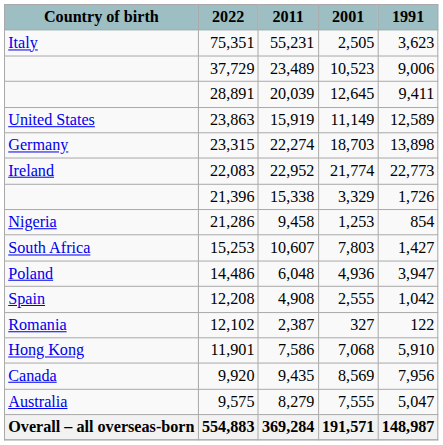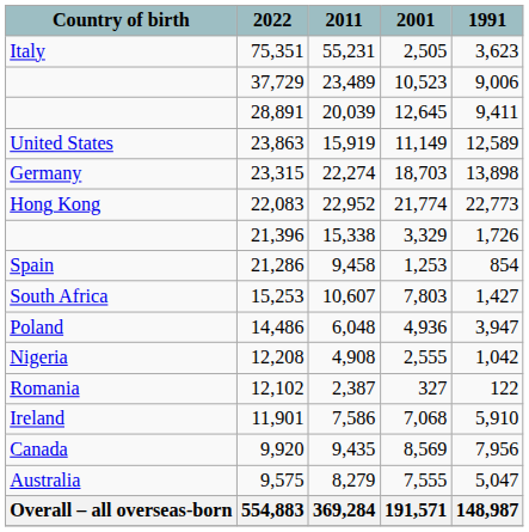 <table class="wikitable collapsible sortable">
 <tr>
 <th style="text-align:center; background:#9dbec3;">Country of birth</th>
 <th style="text-align:center; background:#9dbec3;">2022</th>
 <th style="text-align:center; background:#9dbec3;">2011</th>
 <th style="text-align:center; background:#9dbec3;">2001</th>
 <th style="text-align:center; background:#9dbec3;">1991</th>
 </tr>
 <tr>
 <td border = "1"> <a href='#'>Italy</a></td>
 <td style="text-align:right">75,351</td>
 <td style="text-align:right">55,231</td>
 <td style="text-align:right">2,505</td>
 <td style="text-align:right">3,623</td>
 </tr>
 <tr>
 <td border = "1"></td>
 <td style="text-align:right">37,729</td>
 <td style="text-align:right">23,489</td>
 <td style="text-align:right">10,523</td>
 <td style="text-align:right">9,006</td>
 </tr>
 <tr>
 <td border = "1"></td>
 <td style="text-align:right">28,891</td>
 <td style="text-align:right">20,039</td>
 <td style="text-align:right">12,645</td>
 <td style="text-align:right">9,411</td>
 </tr>
 <tr>
 <td border = "1"> <a href='#'>United States</a></td>
 <td style="text-align:right">23,863</td>
 <td style="text-align:right">15,919</td>
 <td style="text-align:right">11,149</td>
 <td style="text-align:right">12,589</td>
 </tr>
 <tr>
 <td border = "1"> <a href='#'>Germany</a></td>
 <td style="text-align:right">23,315</td>
 <td style="text-align:right">22,274</td>
 <td style="text-align:right">18,703</td>
 <td style="text-align:right">13,898</td>
 </tr>
 <tr>
-<td border = "1"> <a href='#'>Ireland</a></td>
+<td border = "1"> <a href='#'>Hong Kong</a></td>
 <td style="text-align:right">22,083</td>
 <td style="text-align:right">22,952</td>
 <td style="text-align:right">21,774</td>
 <td style="text-align:right">22,773</td>
 </tr>
 <tr>
 <td border = "1"></td>
 <td style="text-align:right">21,396</td>
 <td style="text-align:right">15,338</td>
 <td style="text-align:right">3,329</td>
 <td style="text-align:right">1,726</td>
 </tr>
 <tr>
-<td border = "1"> <a href='#'>Nigeria</a></td>
+<td border = "1"> <a href='#'>Spain</a></td>
 <td style="text-align:right">21,286</td>
 <td style="text-align:right">9,458</td>
 <td style="text-align:right">1,253</td>
 <td style="text-align:right">854</td>
 </tr>
 <tr>
 <td border = "1"> <a href='#'>South Africa</a></td>
 <td style="text-align:right">15,253</td>
 <td style="text-align:right">10,607</td>
 <td style="text-align:right">7,803</td>
 <td style="text-align:right">1,427</td>
 </tr>
 <tr>
 <td border = "1"> <a href='#'>Poland</a></td>
 <td style="text-align:right">14,486</td>
 <td style="text-align:right">6,048</td>
 <td style="text-align:right">4,936</td>
 <td style="text-align:right">3,947</td>
 </tr>
 <tr>
-<td border = "1"> <a href='#'>Spain</a></td>
+<td border = "1"> <a href='#'>Nigeria</a></td>
 <td style="text-align:right">12,208</td>
 <td style="text-align:right">4,908</td>
 <td style="text-align:right">2,555</td>
 <td style="text-align:right">1,042</td>
 </tr>
 <tr>
 <td border = "1"> <a href='#'>Romania</a></td>
 <td style="text-align:right">12,102</td>
 <td style="text-align:right">2,387</td>
 <td style="text-align:right">327</td>
 <td style="text-align:right">122</td>
 </tr>
 <tr>
-<td border = "1"> <a href='#'>Hong Kong</a></td>
+<td border = "1"> <a href='#'>Ireland</a></td>
 <td style="text-align:right">11,901</td>
 <td style="text-align:right">7,586</td>
 <td style="text-align:right">7,068</td>
 <td style="text-align:right">5,910</td>
 </tr>
 <tr>
 <td border = "1"> <a href='#'>Canada</a></td>
 <td style="text-align:right">9,920</td>
 <td style="text-align:right">9,435</td>
 <td style="text-align:right">8,569</td>
 <td style="text-align:right">7,956</td>
 </tr>
 <tr>
 <td border = "1"> <a href='#'>Australia</a></td>
 <td style="text-align:right">9,575</td>
 <td style="text-align:right">8,279</td>
 <td style="text-align:right">7,555</td>
 <td style="text-align:right">5,047</td>
 </tr>
 <tr>
 <th border = "1">Overall – all overseas-born</th>
 <th style="text-align:right">554,883</th>
 <th style="text-align:right">369,284</th>
 <th style="text-align:right">191,571</th>
 <th style="text-align:right">148,987</th>
 </tr>
 <tr>
 </tr>
 </table>
